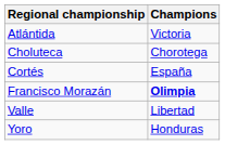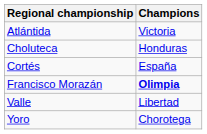 <table class="wikitable">
 <tr>
 <th>Regional championship</th>
 <th>Champions</th>
 </tr>
 <tr>
 <td><a href='#'>Atlántida</a></td>
 <td><a href='#'>Victoria</a></td>
 </tr>
 <tr>
 <td><a href='#'>Choluteca</a></td>
-<td><a href='#'>Chorotega</a></td>
+<td><a href='#'>Honduras</a></td>
 </tr>
 <tr>
 <td><a href='#'>Cortés</a></td>
 <td><a href='#'>España</a></td>
 </tr>
 <tr>
 <td><a href='#'>Francisco Morazán</a></td>
 <td><strong><a href='#'>Olimpia</a></strong></td>
 </tr>
 <tr>
 <td><a href='#'>Valle</a></td>
 <td><a href='#'>Libertad</a></td>
 </tr>
 <tr>
 <td><a href='#'>Yoro</a></td>
-<td><a href='#'>Honduras</a></td>
+<td><a href='#'>Chorotega</a></td>
 </tr>
 </table>
